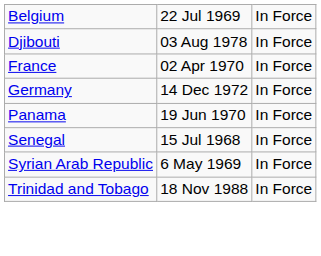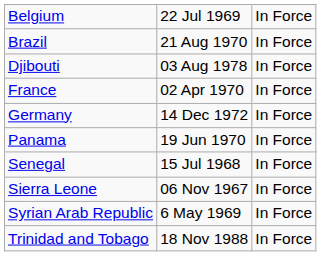 <table class="wikitable">
 <tr>
 <td><a href='#'>Belgium</a></td>
 <td>22 Jul 1969</td>
+<td>In Force</td>
+</tr>
+<tr>
+<td><a href='#'>Brazil</a></td>
+<td>21 Aug 1970</td>
 <td>In Force</td>
 </tr>
 <tr>
 <td><a href='#'>Djibouti</a></td>
 <td>03 Aug 1978</td>
 <td>In Force</td>
 </tr>
 <tr>
 <td><a href='#'>France</a></td>
 <td>02 Apr 1970</td>
 <td>In Force</td>
 </tr>
 <tr>
 <td><a href='#'>Germany</a></td>
 <td>14 Dec 1972</td>
 <td>In Force</td>
 </tr>
 <tr>
 <td><a href='#'>Panama</a></td>
 <td>19 Jun 1970</td>
 <td>In Force</td>
 </tr>
 <tr>
 <td><a href='#'>Senegal</a></td>
 <td>15 Jul 1968</td>
 <td>In Force</td>
 </tr>
 <tr>
+<td><a href='#'>Sierra Leone</a></td>
+<td>06 Nov 1967</td>
+<td>In Force</td>
+</tr>
+<tr>
 <td><a href='#'>Syrian Arab Republic</a></td>
 <td>6 May 1969</td>
 <td>In Force</td>
 </tr>
 <tr>
 <td><a href='#'>Trinidad and Tobago</a></td>
 <td>18 Nov 1988</td>
 <td>In Force</td>
 </tr>
 </table>
